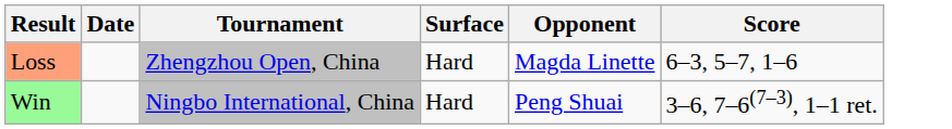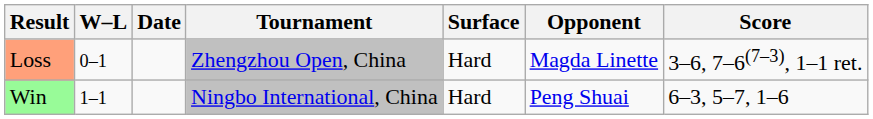 <table class="sortable wikitable">
 <tr>
 <th>Result</th>
+<th class="unsortable">W–L</th>
 <th>Date</th>
 <th>Tournament</th>
 <th>Surface</th>
 <th>Opponent</th>
 <th class="unsortable">Score</th>
 </tr>
 <tr>
 <td style="background:#ffa07a;">Loss</td>
+<td><small>0–1</small></td>
 <td><a href='#'></a></td>
 <td style="background:silver;"><a href='#'>Zhengzhou Open</a>, China</td>
 <td>Hard</td>
 <td> <a href='#'>Magda Linette</a></td>
-<td>6–3, 5–7, 1–6</td>
+<td>3–6, 7–6<sup>(7–3)</sup>, 1–1 ret.</td>
 </tr>
 <tr>
 <td style="background:#98fb98;">Win</td>
+<td><small>1–1</small></td>
 <td><a href='#'></a></td>
 <td style="background:silver;"><a href='#'>Ningbo International</a>, China</td>
 <td>Hard</td>
 <td> <a href='#'>Peng Shuai</a></td>
-<td>3–6, 7–6<sup>(7–3)</sup>, 1–1 ret.</td>
+<td>6–3, 5–7, 1–6</td>
 </tr>
 </table>
